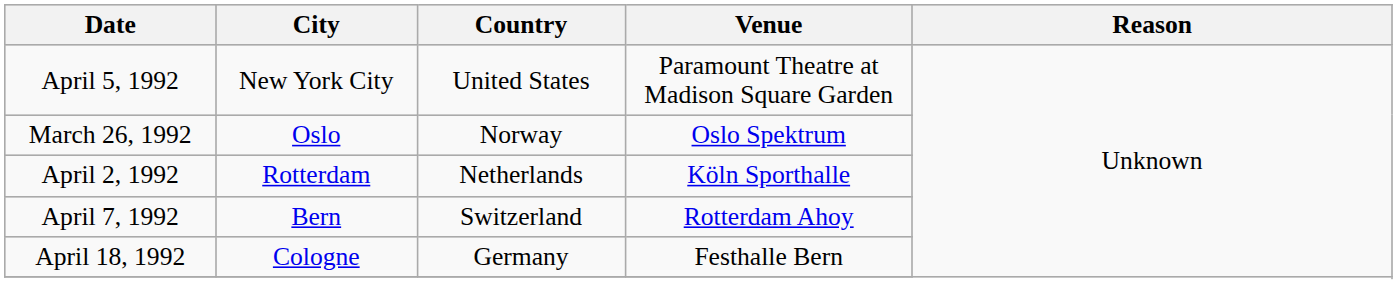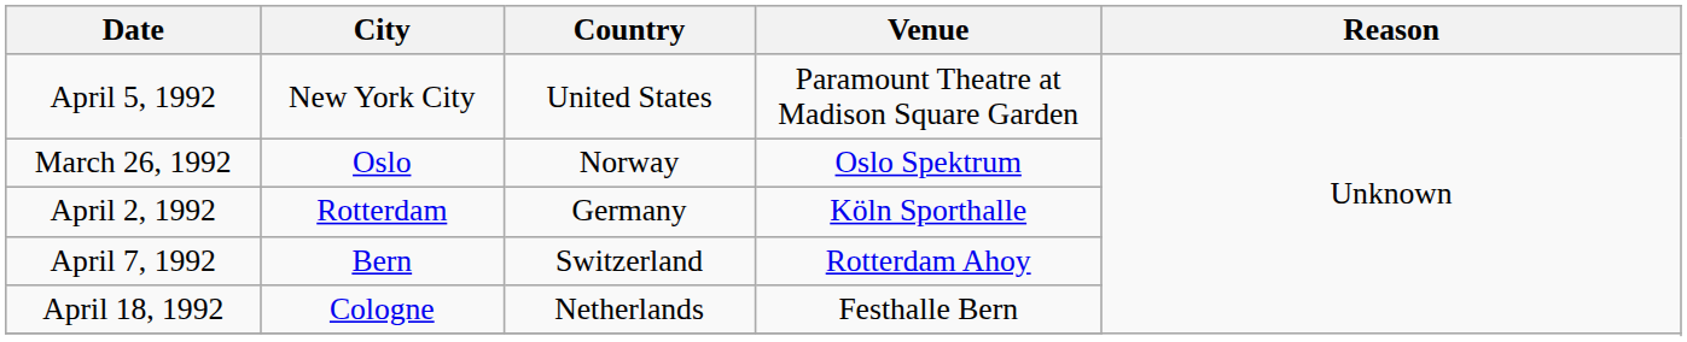 <table class="wikitable plainrowheaders" style="text-align:center;">
 <tr>
 <th scope="col" style="width:12em;">Date</th>
 <th scope="col" style="width:10em;">City</th>
 <th scope="col" style="width:10em;">Country</th>
 <th scope="col" style="width:16em;">Venue</th>
 <th scope="col" style="width:30em;">Reason</th>
 </tr>
 <tr>
 <td scope="row" style="text-align:center;">April 5, 1992</td>
 <td>New York City</td>
 <td>United States</td>
 <td>Paramount Theatre at Madison Square Garden</td>
 <td rowspan="11">Unknown</td>
 </tr>
 <tr>
 <td scope="row" style="text-align:center;">March 26, 1992</td>
 <td><a href='#'>Oslo</a></td>
 <td>Norway</td>
 <td><a href='#'>Oslo Spektrum</a></td>
 </tr>
 <tr>
 <td scope="row" style="text-align:center;">April 2, 1992</td>
 <td><a href='#'>Rotterdam</a></td>
-<td>Netherlands</td>
+<td rowspan="1">Germany</td>
 <td><a href='#'>Köln Sporthalle</a></td>
 </tr>
 <tr>
 <td scope="row" style="text-align:center;">April 7, 1992</td>
 <td><a href='#'>Bern</a></td>
 <td>Switzerland</td>
 <td><a href='#'>Rotterdam Ahoy</a></td>
 </tr>
 <tr>
 <td scope="row" style="text-align:center;">April 18, 1992</td>
 <td><a href='#'>Cologne</a></td>
-<td rowspan="1">Germany</td>
+<td>Netherlands</td>
 <td>Festhalle Bern</td>
 </tr>
 <tr>
 </tr>
 </table>
